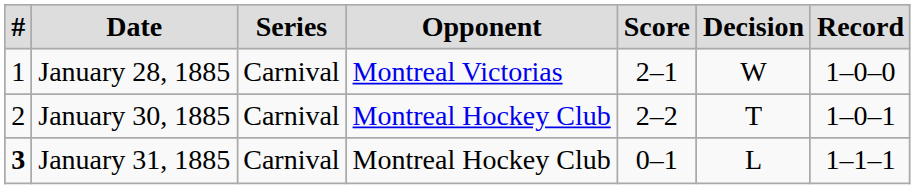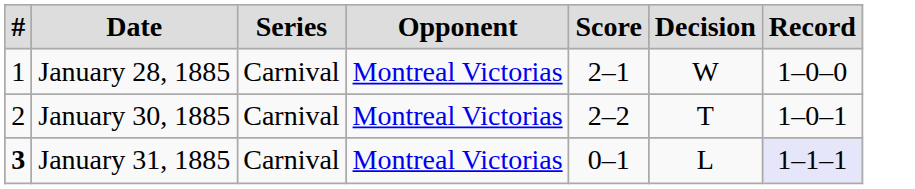 <table class="wikitable">
 <tr align="center"  bgcolor="#dddddd">
 <td><strong>#</strong></td>
 <td><strong>Date</strong></td>
 <td><strong>Series</strong></td>
 <td><strong>Opponent</strong></td>
 <td><strong>Score</strong></td>
 <td><strong>Decision</strong></td>
 <td><strong>Record</strong></td>
 </tr>
 <tr align="center">
 <td>1</td>
 <td>January 28, 1885</td>
 <td>Carnival</td>
 <td align="left"><a href='#'>Montreal Victorias</a></td>
 <td>2–1</td>
 <td>W</td>
 <td>1–0–0</td>
 </tr>
 <tr align="center">
 <td>2</td>
 <td>January 30, 1885</td>
 <td>Carnival</td>
-<td align="left"><a href='#'>Montreal Hockey Club</a></td>
+<td align="left"><a href='#'>Montreal Victorias</a></td>
 <td>2–2</td>
 <td>T</td>
 <td>1–0–1</td>
 </tr>
 <tr align="center">
 <td><strong>3</strong></td>
 <td>January 31, 1885</td>
 <td>Carnival</td>
-<td align="left">Montreal Hockey Club</td>
+<td align="left"><a href='#'>Montreal Victorias</a></td>
 <td>0–1</td>
 <td>L</td>
-<td>1–1–1</td>
+<td style="background: lavender;">1–1–1</td>
 </tr>
 </table>
